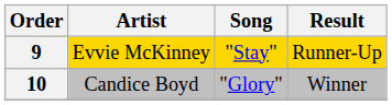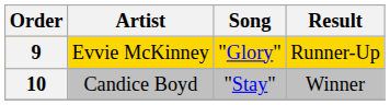 <table class="wikitable plainrowheaders" style="text-align: center;">
 <tr>
 <th>Order</th>
 <th>Artist</th>
 <th>Song</th>
 <th>Result</th>
 </tr>
 <tr style="background:gold;">
 <th>9</th>
 <td>Evvie McKinney</td>
-<td>"<a href='#'>Stay</a>"</td>
+<td>"<a href='#'>Glory</a>"</td>
 <td>Runner-Up</td>
 </tr>
 <tr style="background:silver;">
 <th>10</th>
 <td>Candice Boyd</td>
-<td>"<a href='#'>Glory</a>"</td>
+<td>"<a href='#'>Stay</a>"</td>
 <td>Winner</td>
 </tr>
 <tr>
 </tr>
 </table>
